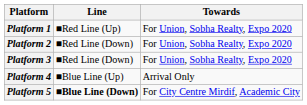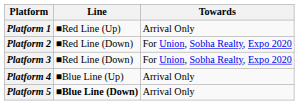 <table border="1" cellspacing="0" cellpadding="3" frame="hsides" rules="rows" style="" class="wikitable">
 <tr>
 <th>Platform</th>
 <th>Line</th>
 <th>Towards</th>
 </tr>
 <tr>
 <th><em>Platform 1</em></th>
 <td><span>■</span>Red Line (Up)</td>
-<td>For <a href='#'>Union</a>, <a href='#'>Sobha Realty</a>, <a href='#'>Expo 2020</a></td>
+<td>Arrival Only</td>
 </tr>
 <tr>
 <th><em>Platform 2</em></th>
 <td><span>■</span>Red Line (Down)</td>
 <td>For <a href='#'>Union</a>, <a href='#'>Sobha Realty</a>, <a href='#'>Expo 2020</a></td>
 </tr>
 <tr>
 <th><em>Platform 3</em></th>
 <td><span>■</span>Red Line (Down)</td>
 <td>For <a href='#'>Union</a>, <a href='#'>Sobha Realty</a>, <a href='#'>Expo 2020</a></td>
 </tr>
 <tr>
 <th><em>Platform 4</em></th>
 <td><span>■</span>Blue Line (Up)</td>
 <td>Arrival Only</td>
 </tr>
 <tr>
 <th><em>Platform 5</em></th>
 <td><strong><span>■</span>Blue Line (Down)</strong></td>
-<td>For <a href='#'>City Centre Mirdif</a>, <a href='#'>Academic City</a></td>
+<td>Arrival Only</td>
 </tr>
 </table>
